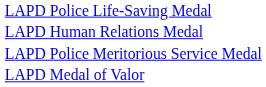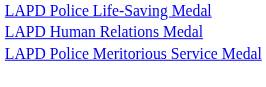 <table>
 <tr>
 <td></td>
 <td><a href='#'>LAPD Police Life-Saving Medal</a></td>
 </tr>
 <tr>
 <td></td>
 <td><a href='#'>LAPD Human Relations Medal</a></td>
 </tr>
 <tr>
 <td></td>
 <td><a href='#'>LAPD Police Meritorious Service Medal</a></td>
 </tr>
-<tr>
-<td></td>
-<td><a href='#'>LAPD Medal of Valor</a></td>
-</tr>
 </table>
